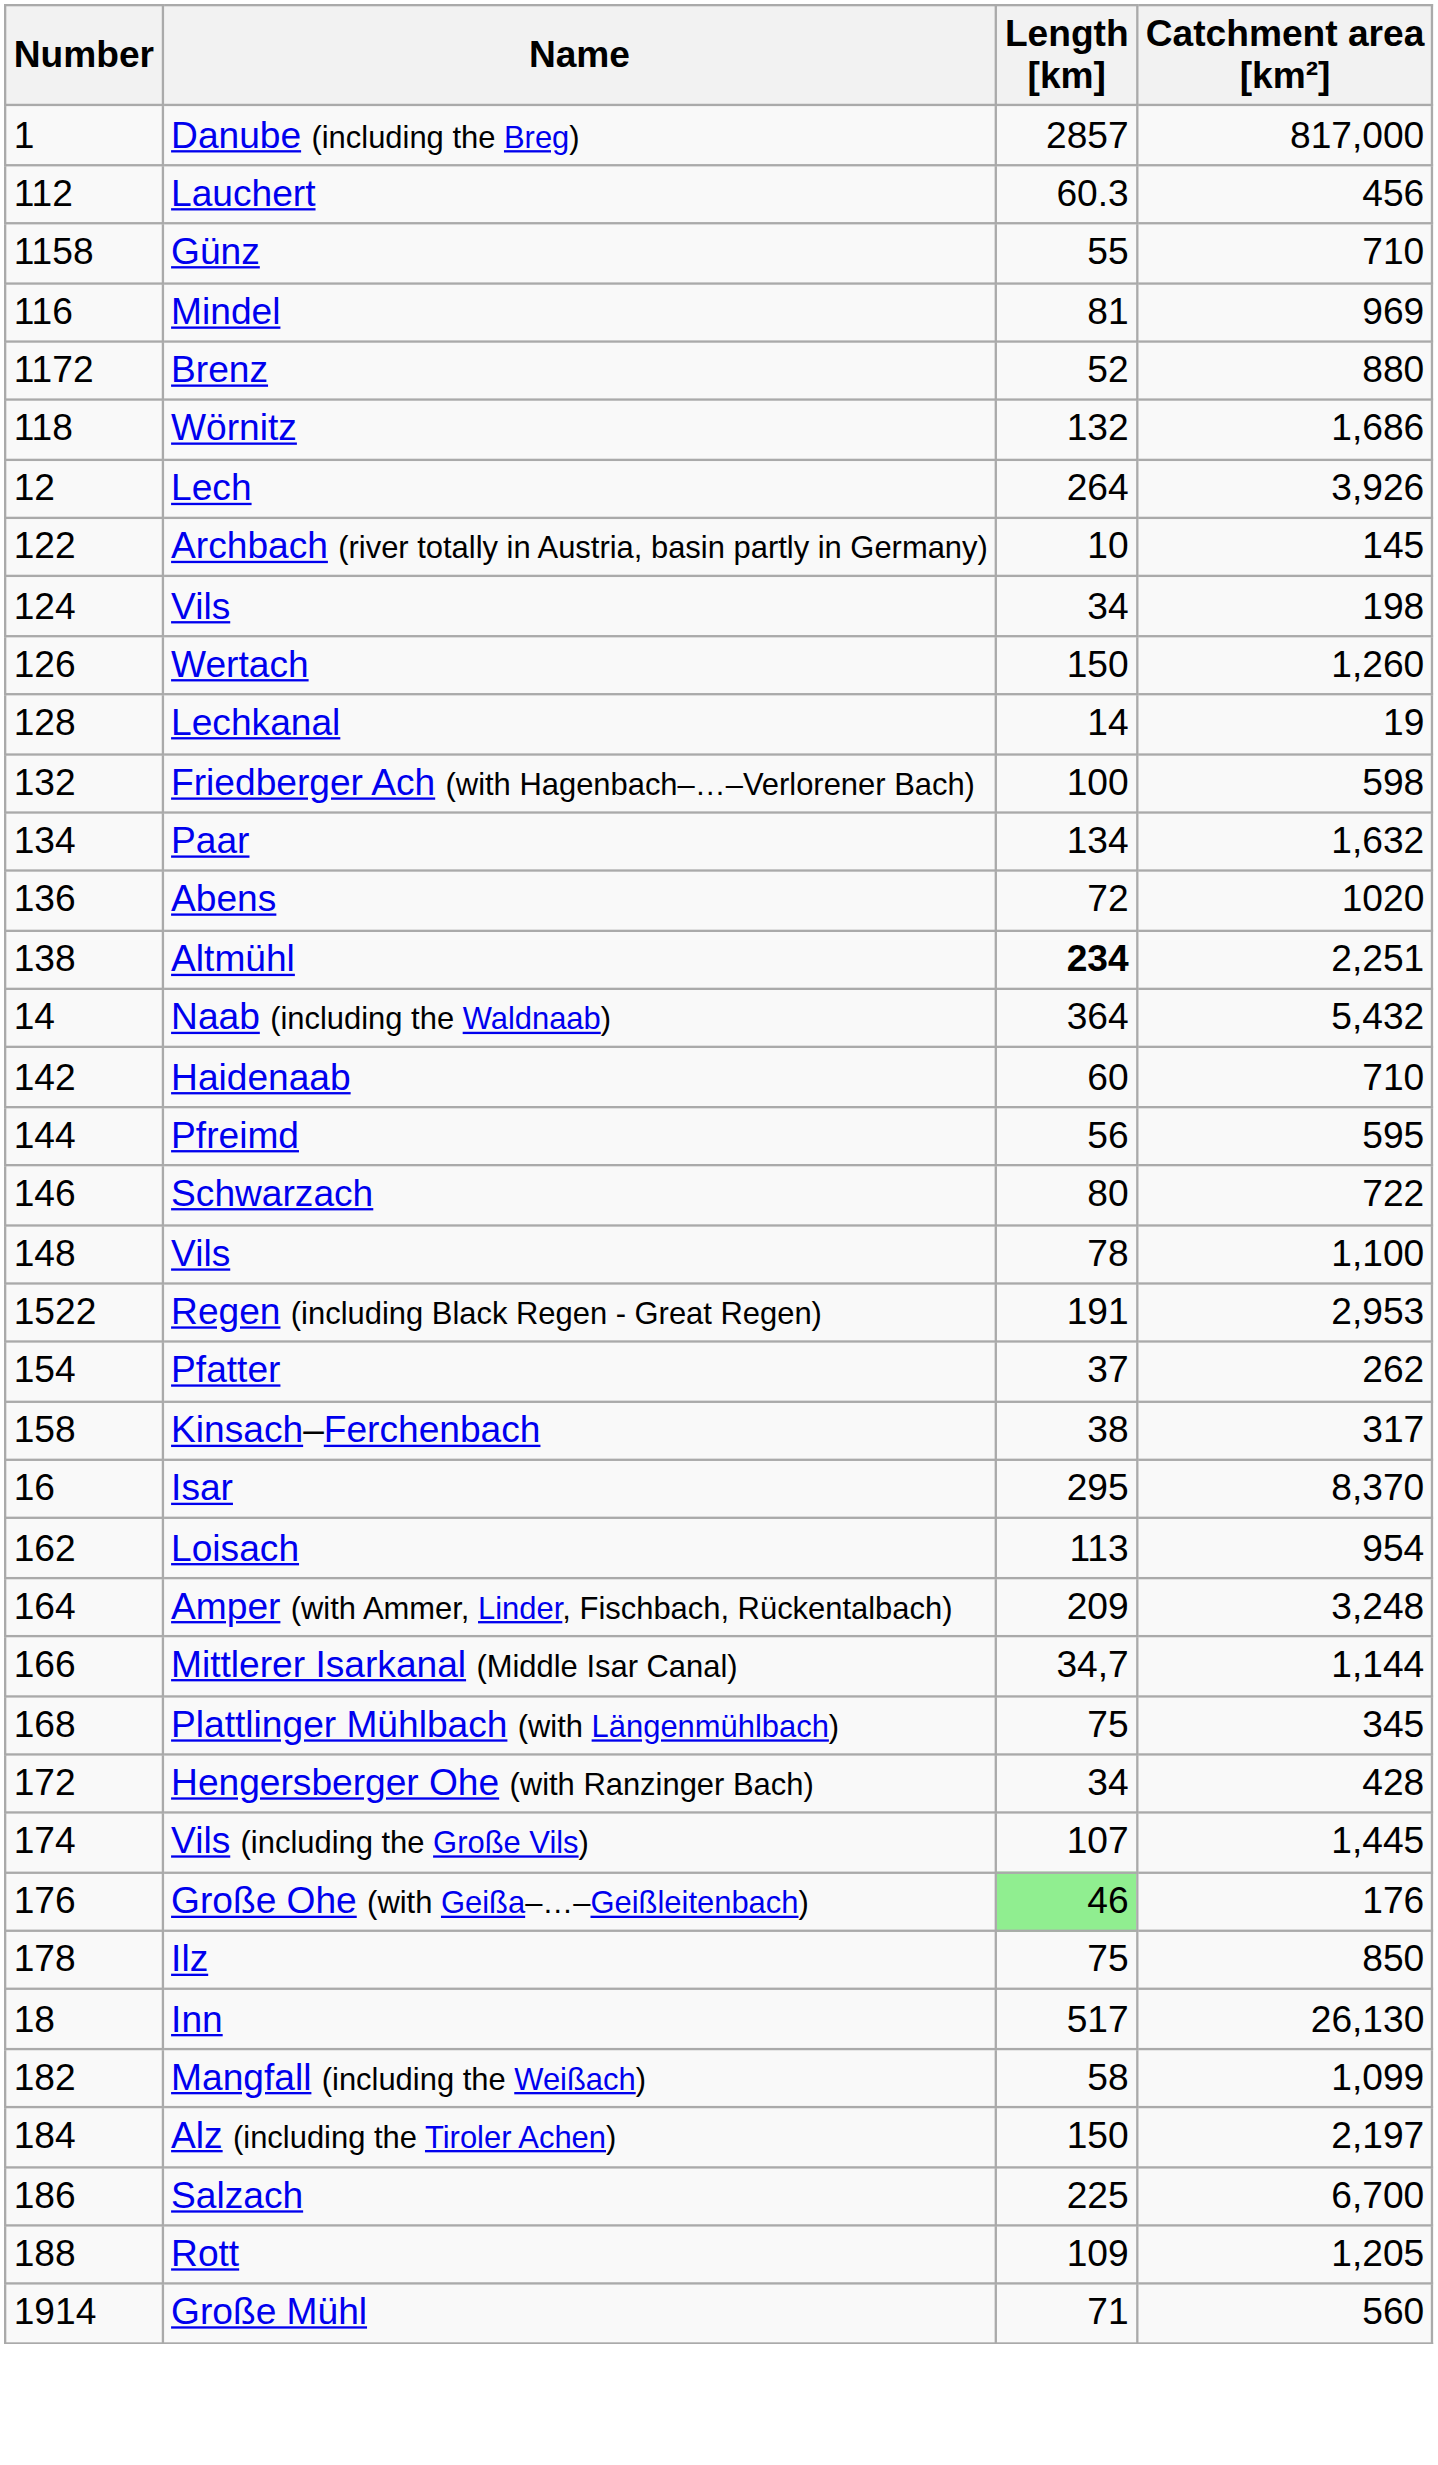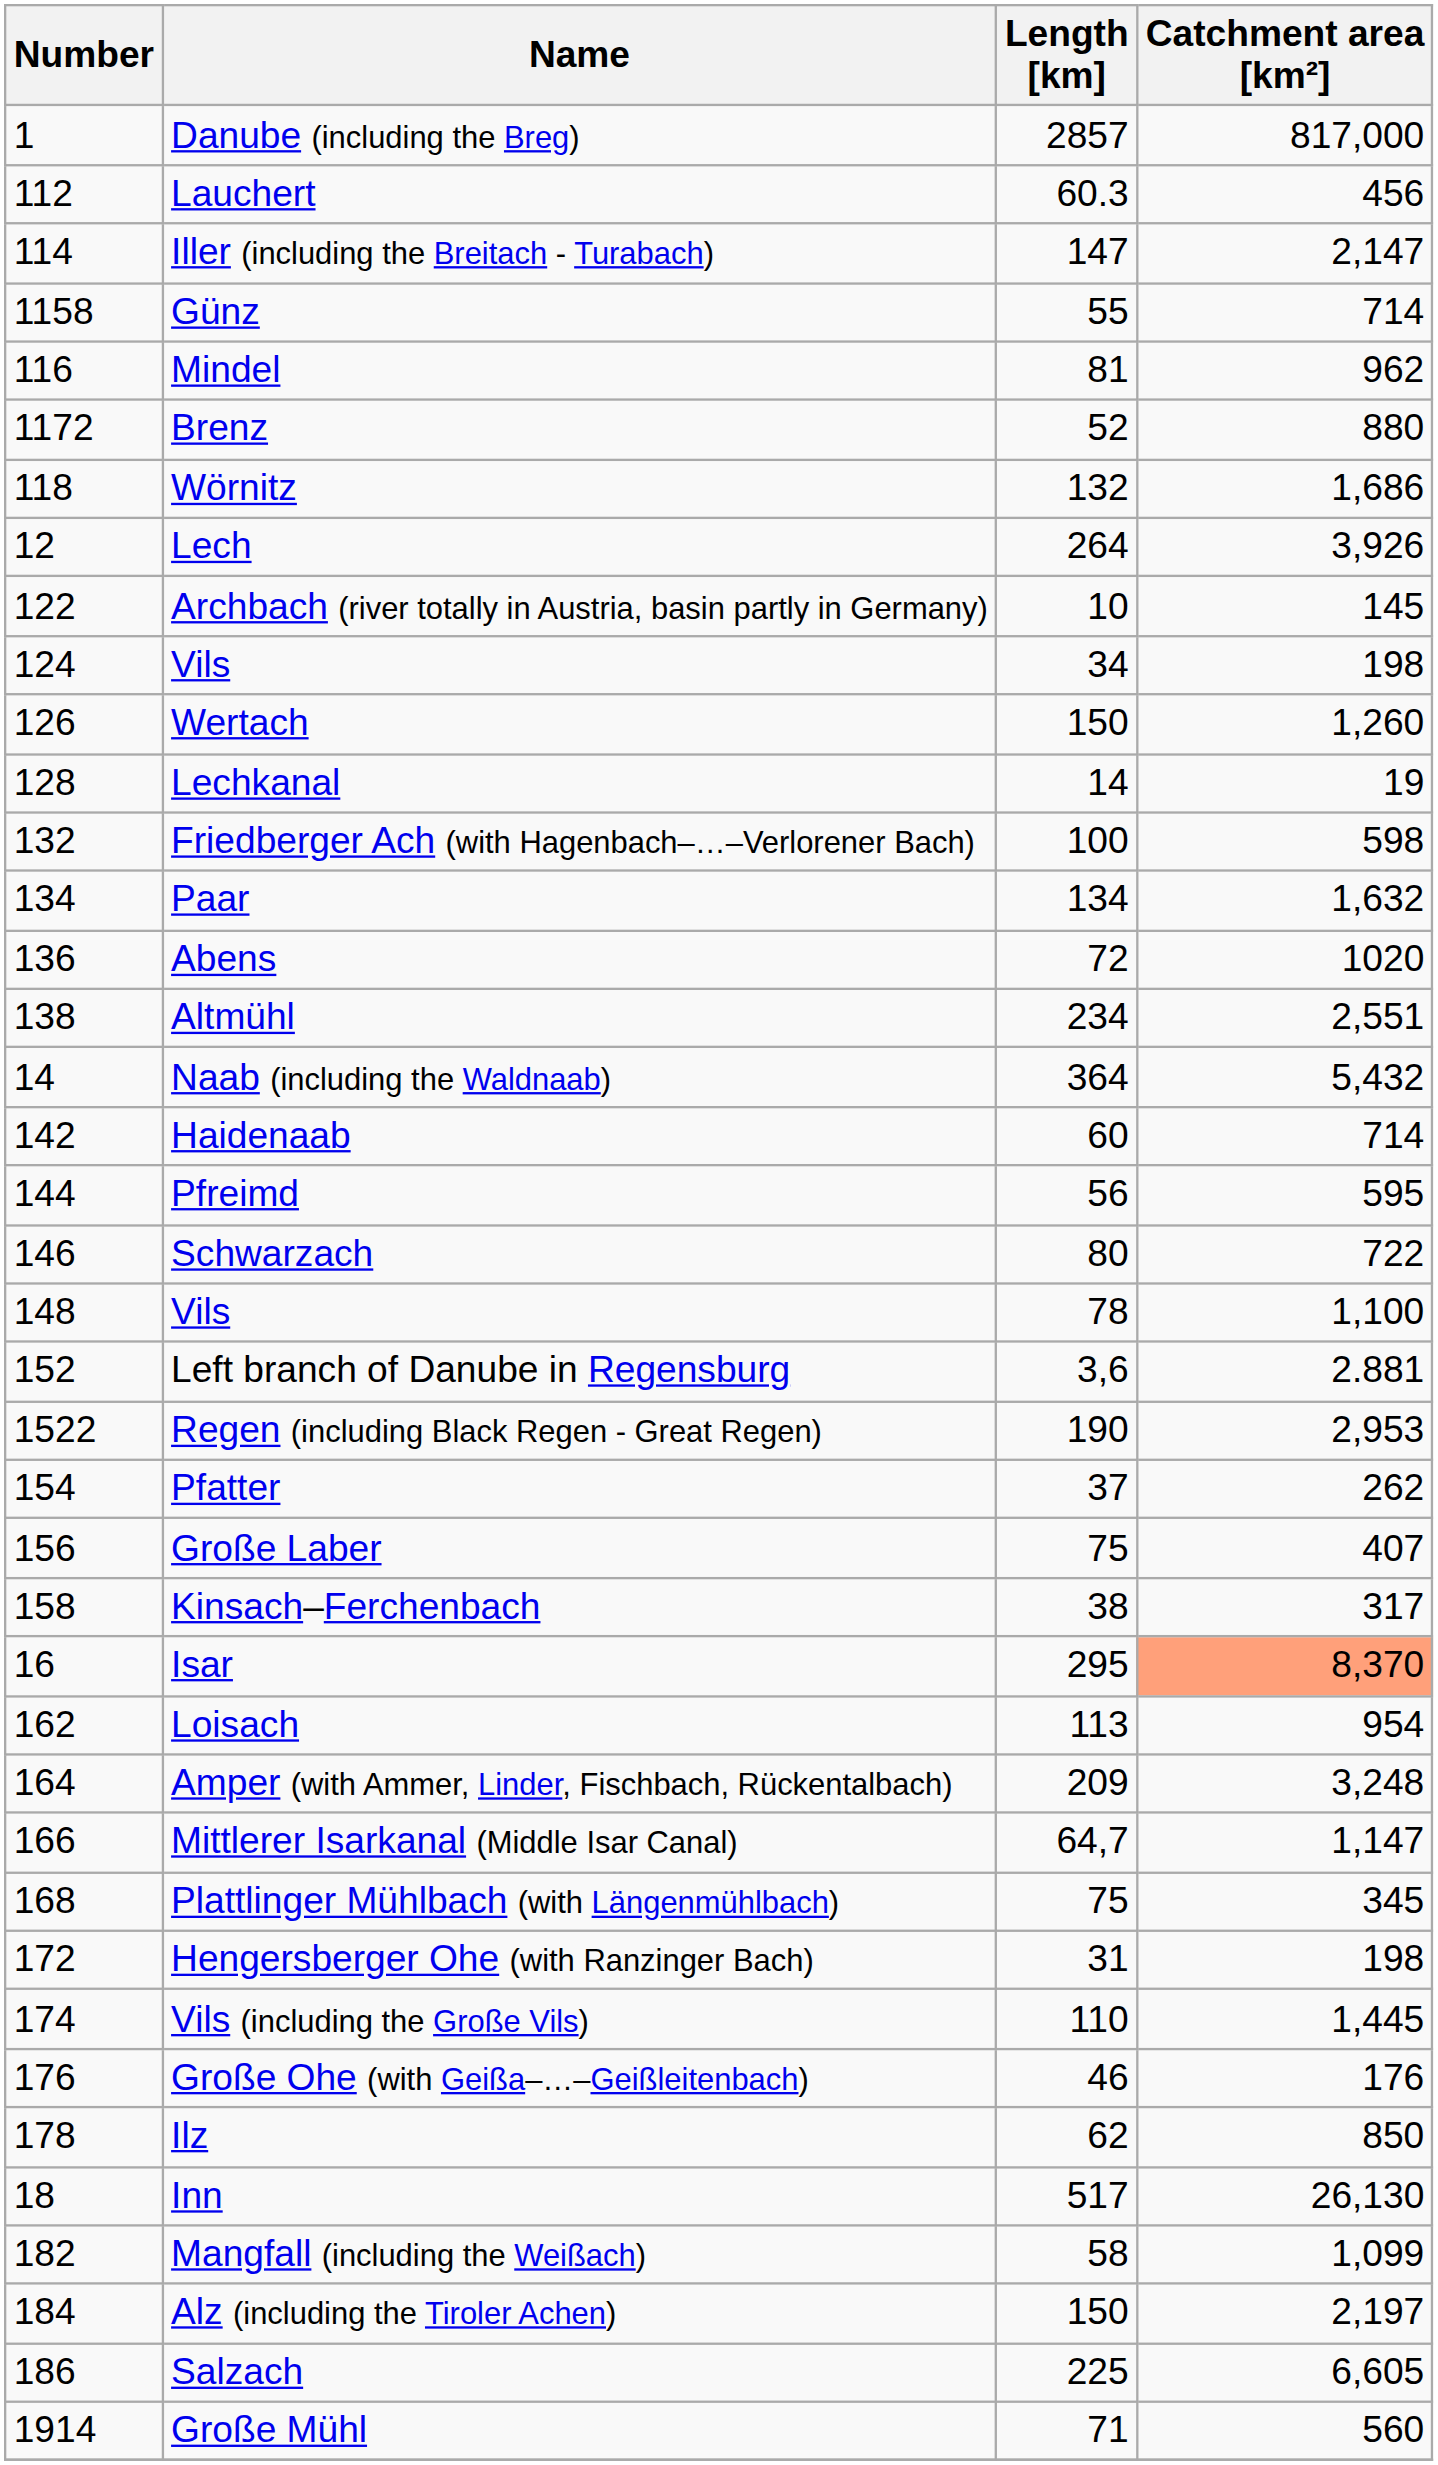 <table class="wikitable sortable">
 <tr>
 <th>Number</th>
 <th>Name</th>
 <th>Length<br>[km]</th>
 <th>Catchment area<br>[km²]</th>
 </tr>
 <tr>
 <td style="text-align:left;">1</td>
 <td style="text-align:left;"><a href='#'>Danube</a> <small>(including the <a href='#'>Breg</a>)</small></td>
 <td style="text-align:right;">2857</td>
 <td style="text-align:right;">817,000</td>
 </tr>
 <tr>
 <td style="text-align:left;">112</td>
 <td style="text-align:left;"><a href='#'>Lauchert</a></td>
 <td style="text-align:right;">60.3</td>
 <td style="text-align:right;">456</td>
 </tr>
 <tr>
+<td style="text-align:left;">114</td>
+<td style="text-align:left;"><a href='#'>Iller</a> <small>(including the <a href='#'>Breitach</a> - <a href='#'>Turabach</a>)</small></td>
+<td style="text-align:right;">147</td>
+<td style="text-align:right;">2,147</td>
+</tr>
+<tr>
 <td style="text-align:left;">1158</td>
 <td style="text-align:left;"><a href='#'>Günz</a></td>
 <td style="text-align:right;">55</td>
-<td style="text-align:right;">710</td>
+<td style="text-align:right;">714</td>
 </tr>
 <tr>
 <td style="text-align:left;">116</td>
 <td style="text-align:left;"><a href='#'>Mindel</a></td>
 <td style="text-align:right;">81</td>
-<td style="text-align:right;">969</td>
+<td style="text-align:right;">962</td>
 </tr>
 <tr>
 <td style="text-align:left;">1172</td>
 <td style="text-align:left;"><a href='#'>Brenz</a></td>
 <td style="text-align:right;">52</td>
 <td style="text-align:right;">880</td>
 </tr>
 <tr>
 <td style="text-align:left;">118</td>
 <td style="text-align:left;"><a href='#'>Wörnitz</a></td>
 <td style="text-align:right;">132</td>
 <td style="text-align:right;">1,686</td>
 </tr>
 <tr>
 <td style="text-align:left;">12</td>
 <td style="text-align:left;"><a href='#'>Lech</a></td>
 <td style="text-align:right;">264</td>
 <td style="text-align:right;">3,926</td>
 </tr>
 <tr>
 <td style="text-align:left;">122</td>
 <td style="text-align:left;"><a href='#'>Archbach</a> <small>(river totally in Austria, basin partly in Germany)</small></td>
 <td style="text-align:right;">10</td>
 <td style="text-align:right;">145</td>
 </tr>
 <tr>
 <td style="text-align:left;">124</td>
 <td style="text-align:left;"><a href='#'>Vils</a></td>
 <td style="text-align:right;">34</td>
 <td style="text-align:right;">198</td>
 </tr>
 <tr>
 <td style="text-align:left;">126</td>
 <td style="text-align:left;"><a href='#'>Wertach</a></td>
 <td style="text-align:right;">150</td>
 <td style="text-align:right;">1,260</td>
 </tr>
 <tr>
 <td style="text-align:left;">128</td>
 <td style="text-align:left;"><a href='#'>Lechkanal</a></td>
 <td style="text-align:right;">14</td>
 <td style="text-align:right;">19</td>
 </tr>
 <tr>
 <td style="text-align:left;">132</td>
 <td style="text-align:left;"><a href='#'>Friedberger Ach</a> <small>(with Hagenbach–…–Verlorener Bach)</small></td>
 <td style="text-align:right;">100 </td>
 <td style="text-align:right;">598 </td>
 </tr>
 <tr>
 <td style="text-align:left;">134</td>
 <td style="text-align:left;"><a href='#'>Paar</a></td>
 <td style="text-align:right;">134</td>
 <td style="text-align:right;">1,632</td>
 </tr>
 <tr>
 <td style="text-align:left;">136</td>
 <td style="text-align:left;"><a href='#'>Abens</a></td>
 <td style="text-align:right;">72 </td>
 <td style="text-align:right;">1020 </td>
 </tr>
 <tr>
 <td style="text-align:left;">138</td>
 <td style="text-align:left;"><a href='#'>Altmühl</a></td>
-<td style="text-align:right;"><strong>234</strong></td>
-<td style="text-align:right;">2,251</td>
+<td style="text-align:right;">234</td>
+<td style="text-align:right;">2,551</td>
 </tr>
 <tr>
 <td style="text-align:left;">14</td>
 <td style="text-align:left;"><a href='#'>Naab</a> <small>(including the <a href='#'>Waldnaab</a>)</small></td>
 <td style="text-align:right;">364</td>
 <td style="text-align:right;">5,432</td>
 </tr>
 <tr>
 <td style="text-align:left;">142</td>
 <td style="text-align:left;"><a href='#'>Haidenaab</a></td>
 <td style="text-align:right;">60</td>
-<td style="text-align:right;">710</td>
+<td style="text-align:right;">714</td>
 </tr>
 <tr>
 <td style="text-align:left;">144</td>
 <td style="text-align:left;"><a href='#'>Pfreimd</a></td>
 <td style="text-align:right;">56</td>
 <td style="text-align:right;">595</td>
 </tr>
 <tr>
 <td style="text-align:left;">146</td>
 <td style="text-align:left;"><a href='#'>Schwarzach</a></td>
 <td style="text-align:right;">80</td>
 <td style="text-align:right;">722</td>
 </tr>
 <tr>
 <td style="text-align:left;">148</td>
 <td style="text-align:left;"><a href='#'>Vils</a></td>
 <td style="text-align:right;">78</td>
 <td style="text-align:right;">1,100</td>
 </tr>
 <tr>
+<td style="text-align:left;">152</td>
+<td style="text-align:left;">Left branch of Danube in <a href='#'>Regensburg</a></td>
+<td style="text-align:right;">3,6</td>
+<td style="text-align:right;">2.881 </td>
+</tr>
+<tr>
 <td style="text-align:left;">1522</td>
 <td style="text-align:left;"><a href='#'>Regen</a> <small>(including Black Regen - Great Regen)</small></td>
-<td style="text-align:right;">191</td>
+<td style="text-align:right;">190</td>
 <td style="text-align:right;">2,953</td>
 </tr>
 <tr>
 <td style="text-align:left;">154</td>
 <td style="text-align:left;"><a href='#'>Pfatter</a></td>
 <td style="text-align:right;">37</td>
 <td style="text-align:right;">262</td>
+</tr>
+<tr>
+<td style="text-align:left;">156</td>
+<td style="text-align:left;"><a href='#'>Große Laber</a></td>
+<td style="text-align:right;">75</td>
+<td style="text-align:right;">407</td>
 </tr>
 <tr>
 <td style="text-align:left;">158</td>
 <td style="text-align:left;"><a href='#'>Kinsach</a>–<a href='#'>Ferchenbach</a></td>
 <td style="text-align:right;">38</td>
 <td style="text-align:right;">317</td>
 </tr>
 <tr>
 <td style="text-align:left;">16</td>
 <td style="text-align:left;"><a href='#'>Isar</a></td>
 <td style="text-align:right;">295</td>
-<td style="text-align:right;">8,370</td>
+<td style="background: lightsalmon; text-align:right;">8,370</td>
 </tr>
 <tr>
 <td style="text-align:left;">162</td>
 <td style="text-align:left;"><a href='#'>Loisach</a></td>
 <td style="text-align:right;">113</td>
 <td style="text-align:right;">954</td>
 </tr>
 <tr>
 <td style="text-align:left;">164</td>
 <td style="text-align:left;"><a href='#'>Amper</a> <small>(with Ammer, <a href='#'>Linder</a>, Fischbach, Rückentalbach)</small></td>
 <td style="text-align:right;">209</td>
 <td style="text-align:right;">3,248</td>
 </tr>
 <tr>
 <td style="text-align:left;">166</td>
 <td style="text-align:left;"><a href='#'>Mittlerer Isarkanal</a> <small>(Middle Isar Canal)</small></td>
-<td style="text-align:right;">34,7</td>
-<td style="text-align:right;">1,144</td>
+<td style="text-align:right;">64,7</td>
+<td style="text-align:right;">1,147</td>
 </tr>
 <tr>
 <td style="text-align:left;">168</td>
 <td style="text-align:left;"><a href='#'>Plattlinger Mühlbach</a> <small>(with <a href='#'>Längenmühlbach</a>)</small></td>
 <td style="text-align:right;">75</td>
 <td style="text-align:right;">345</td>
 </tr>
 <tr>
 <td style="text-align:left;">172</td>
 <td style="text-align:left;"><a href='#'>Hengersberger Ohe</a> <small>(with Ranzinger Bach)</small></td>
-<td style="text-align:right;">34</td>
-<td style="text-align:right;">428</td>
+<td style="text-align:right;">31</td>
+<td style="text-align:right;">198</td>
 </tr>
 <tr>
 <td style="text-align:left;">174</td>
 <td style="text-align:left;"><a href='#'>Vils</a> <small>(including the <a href='#'>Große Vils</a>)</small></td>
-<td style="text-align:right;">107</td>
+<td style="text-align:right;">110</td>
 <td style="text-align:right;">1,445</td>
 </tr>
 <tr>
 <td style="text-align:left;">176</td>
 <td style="text-align:left;"><a href='#'>Große Ohe</a> <small>(with <a href='#'>Geißa</a>–…–<a href='#'>Geißleitenbach</a>)</small></td>
-<td style="background: lightgreen; text-align:right;">46</td>
+<td style="text-align:right;">46</td>
 <td style="text-align:right;">176</td>
 </tr>
 <tr>
 <td style="text-align:left;">178</td>
 <td style="text-align:left;"><a href='#'>Ilz</a></td>
-<td style="text-align:right;">75</td>
+<td style="text-align:right;">62</td>
 <td style="text-align:right;">850</td>
 </tr>
 <tr>
 <td style="text-align:left;">18</td>
 <td style="text-align:left;"><a href='#'>Inn</a></td>
 <td style="text-align:right;">517</td>
 <td style="text-align:right;">26,130</td>
 </tr>
 <tr>
 <td style="text-align:left;">182</td>
 <td style="text-align:left;"><a href='#'>Mangfall</a> <small>(including the <a href='#'>Weißach</a>)</small></td>
 <td style="text-align:right;">58</td>
 <td style="text-align:right;">1,099</td>
 </tr>
 <tr>
 <td style="text-align:left;">184</td>
 <td style="text-align:left;"><a href='#'>Alz</a> <small>(including the <a href='#'>Tiroler Achen</a>)</small></td>
 <td style="text-align:right;">150</td>
 <td style="text-align:right;">2,197</td>
 </tr>
 <tr>
 <td style="text-align:left;">186</td>
 <td style="text-align:left;"><a href='#'>Salzach</a></td>
 <td style="text-align:right;">225</td>
-<td style="text-align:right;">6,700</td>
-</tr>
-<tr>
-<td style="text-align:left;">188</td>
-<td style="text-align:left;"><a href='#'>Rott</a></td>
-<td style="text-align:right;">109</td>
-<td style="text-align:right;">1,205</td>
+<td style="text-align:right;">6,605</td>
 </tr>
 <tr>
 <td style="text-align:left;">1914</td>
 <td style="text-align:left;"><a href='#'>Große Mühl</a></td>
 <td style="text-align:right;">71</td>
 <td style="text-align:right;">560</td>
 </tr>
 <tr>
 </tr>
 </table>
